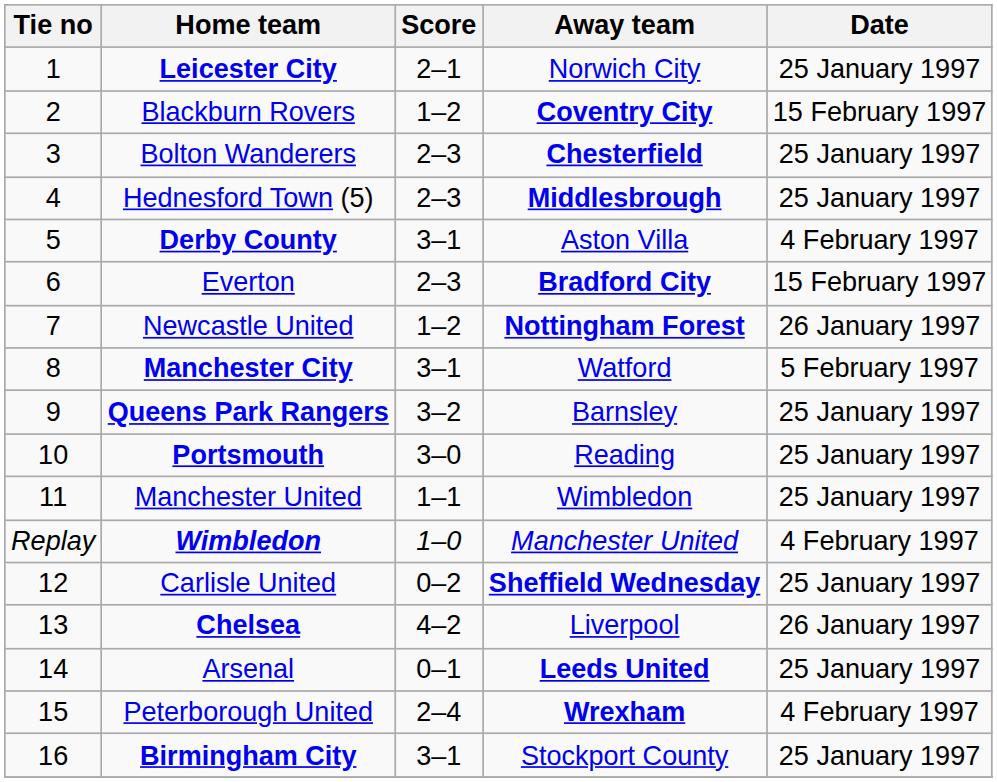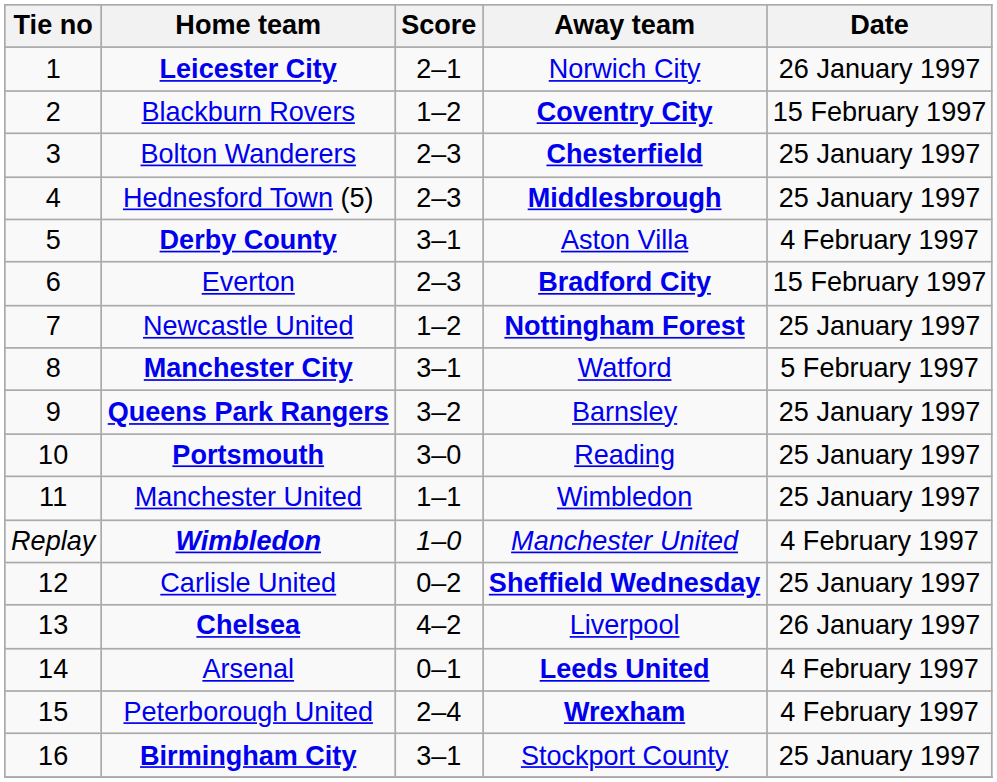 <table class="wikitable" style="text-align: center">
 <tr>
 <th>Tie no</th>
 <th>Home team</th>
 <th>Score</th>
 <th>Away team</th>
 <th>Date</th>
 </tr>
 <tr>
 <td>1</td>
 <td><strong><a href='#'>Leicester City</a></strong></td>
 <td>2–1</td>
 <td><a href='#'>Norwich City</a></td>
-<td>25 January 1997</td>
+<td>26 January 1997</td>
 </tr>
 <tr>
 <td>2</td>
 <td><a href='#'>Blackburn Rovers</a></td>
 <td>1–2</td>
 <td><strong><a href='#'>Coventry City</a></strong></td>
 <td>15 February 1997</td>
 </tr>
 <tr>
 <td>3</td>
 <td><a href='#'>Bolton Wanderers</a></td>
 <td>2–3</td>
 <td><strong><a href='#'>Chesterfield</a></strong></td>
 <td>25 January 1997</td>
 </tr>
 <tr>
 <td>4</td>
 <td><a href='#'>Hednesford Town</a> (5)</td>
 <td>2–3</td>
 <td><strong><a href='#'>Middlesbrough</a></strong></td>
 <td>25 January 1997</td>
 </tr>
 <tr>
 <td>5</td>
 <td><strong><a href='#'>Derby County</a></strong></td>
 <td>3–1</td>
 <td><a href='#'>Aston Villa</a></td>
 <td>4 February 1997</td>
 </tr>
 <tr>
 <td>6</td>
 <td><a href='#'>Everton</a></td>
 <td>2–3</td>
 <td><strong><a href='#'>Bradford City</a></strong></td>
 <td>15 February 1997</td>
 </tr>
 <tr>
 <td>7</td>
 <td><a href='#'>Newcastle United</a></td>
 <td>1–2</td>
 <td><strong><a href='#'>Nottingham Forest</a></strong></td>
-<td>26 January 1997</td>
+<td>25 January 1997</td>
 </tr>
 <tr>
 <td>8</td>
 <td><strong><a href='#'>Manchester City</a></strong></td>
 <td>3–1</td>
 <td><a href='#'>Watford</a></td>
 <td>5 February 1997</td>
 </tr>
 <tr>
 <td>9</td>
 <td><strong><a href='#'>Queens Park Rangers</a></strong></td>
 <td>3–2</td>
 <td><a href='#'>Barnsley</a></td>
 <td>25 January 1997</td>
 </tr>
 <tr>
 <td>10</td>
 <td><strong><a href='#'>Portsmouth</a></strong></td>
 <td>3–0</td>
 <td><a href='#'>Reading</a></td>
 <td>25 January 1997</td>
 </tr>
 <tr>
 <td>11</td>
 <td><a href='#'>Manchester United</a></td>
 <td>1–1</td>
 <td><a href='#'>Wimbledon</a></td>
 <td>25 January 1997</td>
 </tr>
 <tr>
 <td><em>Replay</em></td>
 <td><strong><em><a href='#'>Wimbledon</a></em></strong></td>
 <td><em>1–0</em></td>
 <td><em><a href='#'>Manchester United</a></em></td>
 <td>4 February 1997</td>
 </tr>
 <tr>
 <td>12</td>
 <td><a href='#'>Carlisle United</a></td>
 <td>0–2</td>
 <td><strong><a href='#'>Sheffield Wednesday</a></strong></td>
 <td>25 January 1997</td>
 </tr>
 <tr>
 <td>13</td>
 <td><strong><a href='#'>Chelsea</a></strong></td>
 <td>4–2</td>
 <td><a href='#'>Liverpool</a></td>
 <td>26 January 1997</td>
 </tr>
 <tr>
 <td>14</td>
 <td><a href='#'>Arsenal</a></td>
 <td>0–1</td>
 <td><strong><a href='#'>Leeds United</a></strong></td>
-<td>25 January 1997</td>
+<td>4 February 1997</td>
 </tr>
 <tr>
 <td>15</td>
 <td><a href='#'>Peterborough United</a></td>
 <td>2–4</td>
 <td><strong><a href='#'>Wrexham</a></strong></td>
 <td>4 February 1997</td>
 </tr>
 <tr>
 <td>16</td>
 <td><strong><a href='#'>Birmingham City</a></strong></td>
 <td>3–1</td>
 <td><a href='#'>Stockport County</a></td>
 <td>25 January 1997</td>
 </tr>
 <tr>
 </tr>
 </table>
